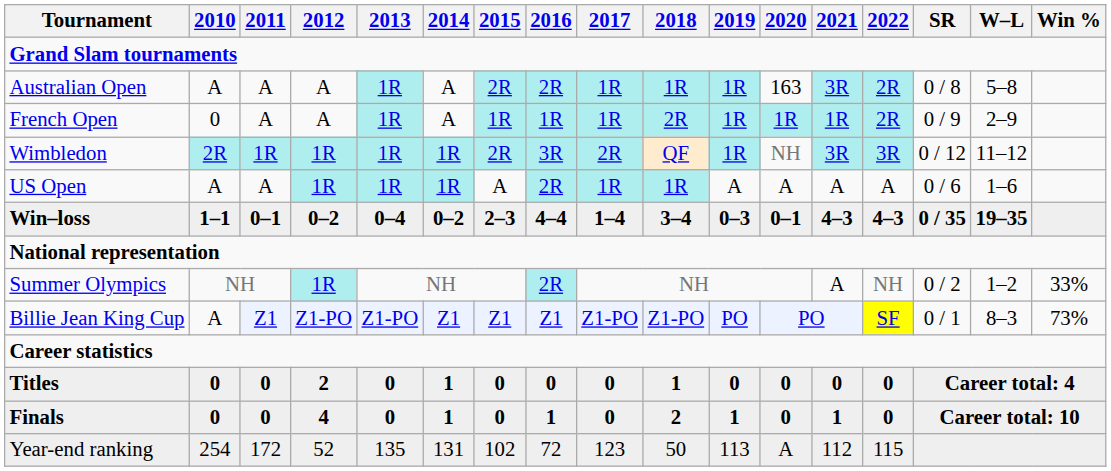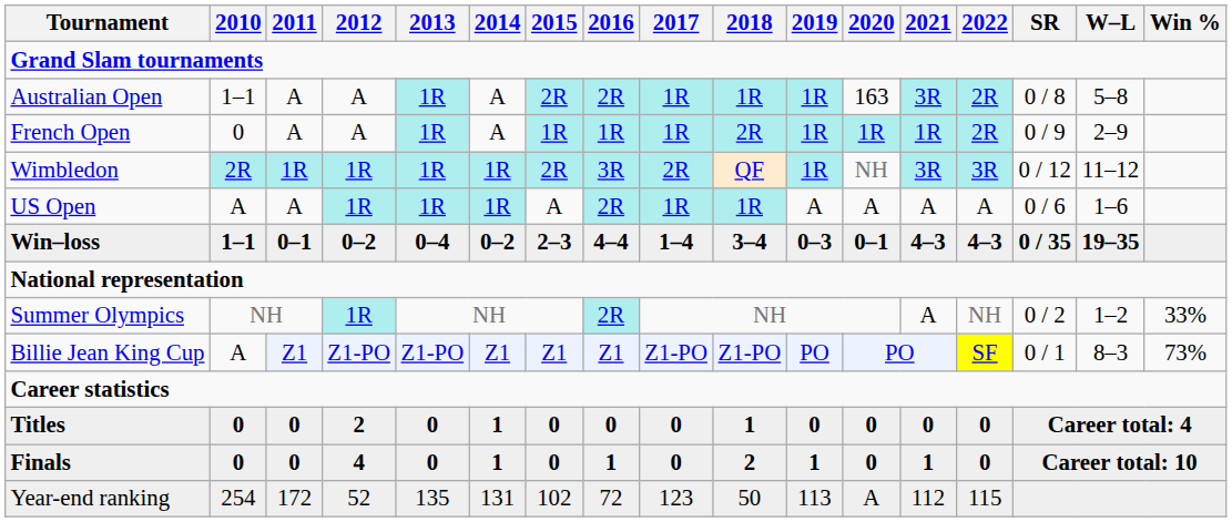 <table class=wikitable style=text-align:center;>
 <tr>
 <th>Tournament</th>
 <th><a href='#'>2010</a></th>
 <th><a href='#'>2011</a></th>
 <th><a href='#'>2012</a></th>
 <th><a href='#'>2013</a></th>
 <th><a href='#'>2014</a></th>
 <th><a href='#'>2015</a></th>
 <th><a href='#'>2016</a></th>
 <th><a href='#'>2017</a></th>
 <th><a href='#'>2018</a></th>
 <th><a href='#'>2019</a></th>
 <th><a href='#'>2020</a></th>
 <th><a href='#'>2021</a></th>
 <th><a href='#'>2022</a></th>
 <th>SR</th>
 <th>W–L</th>
 <th>Win %</th>
 </tr>
 <tr>
 <td colspan="17" style="text-align:left"><strong><a href='#'>Grand Slam tournaments</a></strong></td>
 </tr>
 <tr>
 <td align=left><a href='#'>Australian Open</a></td>
-<td>A</td>
+<td>1–1</td>
 <td>A</td>
 <td>A</td>
 <td bgcolor=afeeee><a href='#'>1R</a></td>
 <td>A</td>
 <td bgcolor=afeeee><a href='#'>2R</a></td>
 <td bgcolor=afeeee><a href='#'>2R</a></td>
 <td bgcolor=afeeee><a href='#'>1R</a></td>
 <td bgcolor=afeeee><a href='#'>1R</a></td>
 <td bgcolor=afeeee><a href='#'>1R</a></td>
 <td>163</td>
 <td bgcolor=afeeee><a href='#'>3R</a></td>
 <td bgcolor=afeeee><a href='#'>2R</a></td>
 <td>0 / 8</td>
 <td>5–8</td>
 <td></td>
 </tr>
 <tr>
 <td align=left><a href='#'>French Open</a></td>
 <td>0</td>
 <td>A</td>
 <td>A</td>
 <td bgcolor=afeeee><a href='#'>1R</a></td>
 <td>A</td>
 <td bgcolor=afeeee><a href='#'>1R</a></td>
 <td bgcolor=afeeee><a href='#'>1R</a></td>
 <td bgcolor=afeeee><a href='#'>1R</a></td>
 <td bgcolor=afeeee><a href='#'>2R</a></td>
 <td bgcolor=afeeee><a href='#'>1R</a></td>
 <td bgcolor=afeeee><a href='#'>1R</a></td>
 <td bgcolor=afeeee><a href='#'>1R</a></td>
 <td bgcolor=afeeee><a href='#'>2R</a></td>
 <td>0 / 9</td>
 <td>2–9</td>
 <td></td>
 </tr>
 <tr>
 <td align=left><a href='#'>Wimbledon</a></td>
 <td bgcolor=afeeee><a href='#'>2R</a></td>
 <td bgcolor=afeeee><a href='#'>1R</a></td>
 <td bgcolor=afeeee><a href='#'>1R</a></td>
 <td bgcolor=afeeee><a href='#'>1R</a></td>
 <td bgcolor=afeeee><a href='#'>1R</a></td>
 <td bgcolor=afeeee><a href='#'>2R</a></td>
 <td bgcolor=afeeee><a href='#'>3R</a></td>
 <td bgcolor=afeeee><a href='#'>2R</a></td>
 <td bgcolor=ffebcd><a href='#'>QF</a></td>
 <td bgcolor=afeeee><a href='#'>1R</a></td>
 <td style=color:#767676>NH</td>
 <td bgcolor=afeeee><a href='#'>3R</a></td>
 <td bgcolor=afeeee><a href='#'>3R</a></td>
 <td>0 / 12</td>
 <td>11–12</td>
 <td></td>
 </tr>
 <tr>
 <td align=left><a href='#'>US Open</a></td>
 <td>A</td>
 <td>A</td>
 <td bgcolor=afeeee><a href='#'>1R</a></td>
 <td bgcolor=afeeee><a href='#'>1R</a></td>
 <td bgcolor=afeeee><a href='#'>1R</a></td>
 <td>A</td>
 <td bgcolor=afeeee><a href='#'>2R</a></td>
 <td bgcolor=afeeee><a href='#'>1R</a></td>
 <td bgcolor=afeeee><a href='#'>1R</a></td>
 <td>A</td>
 <td>A</td>
 <td>A</td>
 <td>A</td>
 <td>0 / 6</td>
 <td>1–6</td>
 <td></td>
 </tr>
 <tr style=background:#efefef;font-weight:bold>
 <td style=text-align:left>Win–loss</td>
 <td>1–1</td>
 <td>0–1</td>
 <td>0–2</td>
 <td>0–4</td>
 <td>0–2</td>
 <td>2–3</td>
 <td>4–4</td>
 <td>1–4</td>
 <td>3–4</td>
 <td>0–3</td>
 <td>0–1</td>
 <td>4–3</td>
 <td>4–3</td>
 <td>0 / 35</td>
 <td>19–35</td>
 <td></td>
 </tr>
 <tr>
 <td colspan="17" style="text-align:left"><strong>National representation</strong></td>
 </tr>
 <tr>
 <td align=left><a href='#'>Summer Olympics</a></td>
 <td colspan=2 style=color:#767676>NH</td>
 <td bgcolor=afeeee><a href='#'>1R</a></td>
 <td colspan=3 style=color:#767676>NH</td>
 <td bgcolor=afeeee><a href='#'>2R</a></td>
 <td colspan=4 style=color:#767676>NH</td>
 <td>A</td>
 <td style=color:#767676>NH</td>
 <td>0 / 2</td>
 <td>1–2</td>
 <td>33%</td>
 </tr>
 <tr>
 <td align=left><a href='#'>Billie Jean King Cup</a></td>
 <td>A</td>
 <td bgcolor=ecf2ff><a href='#'>Z1</a></td>
 <td bgcolor=ecf2ff><a href='#'>Z1-PO</a></td>
 <td bgcolor=ecf2ff><a href='#'>Z1-PO</a></td>
 <td bgcolor=ecf2ff><a href='#'>Z1</a></td>
 <td bgcolor=ecf2ff><a href='#'>Z1</a></td>
 <td bgcolor=ecf2ff><a href='#'>Z1</a></td>
 <td bgcolor=ecf2ff><a href='#'>Z1-PO</a></td>
 <td bgcolor=ecf2ff><a href='#'>Z1-PO</a></td>
 <td bgcolor=ecf2ff><a href='#'>PO</a></td>
 <td colspan=2 bgcolor=ecf2ff><a href='#'>PO</a></td>
 <td bgcolor=yellow><a href='#'>SF</a></td>
 <td>0 / 1</td>
 <td>8–3</td>
 <td>73%</td>
 </tr>
 <tr>
 <td align=left colspan="17"><strong>Career statistics</strong></td>
 </tr>
 <tr style=background:#efefef;font-weight:bold>
 <td style=text-align:left>Titles</td>
 <td>0</td>
 <td>0</td>
 <td>2</td>
 <td>0</td>
 <td>1</td>
 <td>0</td>
 <td>0</td>
 <td>0</td>
 <td>1</td>
 <td>0</td>
 <td>0</td>
 <td>0</td>
 <td>0</td>
 <td colspan=3>Career total: 4</td>
 </tr>
 <tr style=background:#efefef;font-weight:bold>
 <td style=text-align:left>Finals</td>
 <td>0</td>
 <td>0</td>
 <td>4</td>
 <td>0</td>
 <td>1</td>
 <td>0</td>
 <td>1</td>
 <td>0</td>
 <td>2</td>
 <td>1</td>
 <td>0</td>
 <td>1</td>
 <td>0</td>
 <td colspan=3>Career total: 10</td>
 </tr>
 <tr bgcolor=efefef>
 <td align=left>Year-end ranking</td>
 <td>254</td>
 <td>172</td>
 <td>52</td>
 <td>135</td>
 <td>131</td>
 <td>102</td>
 <td>72</td>
 <td>123</td>
 <td>50</td>
 <td>113</td>
 <td>A</td>
 <td>112</td>
 <td>115</td>
 <td colspan="3"></td>
 </tr>
 </table>
